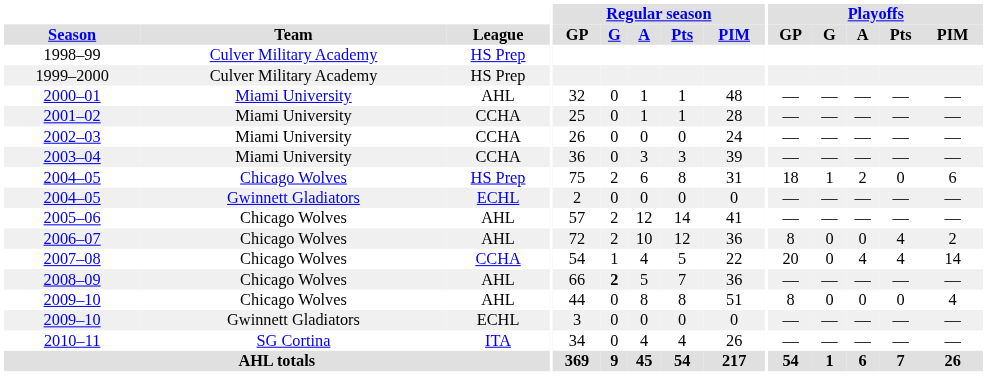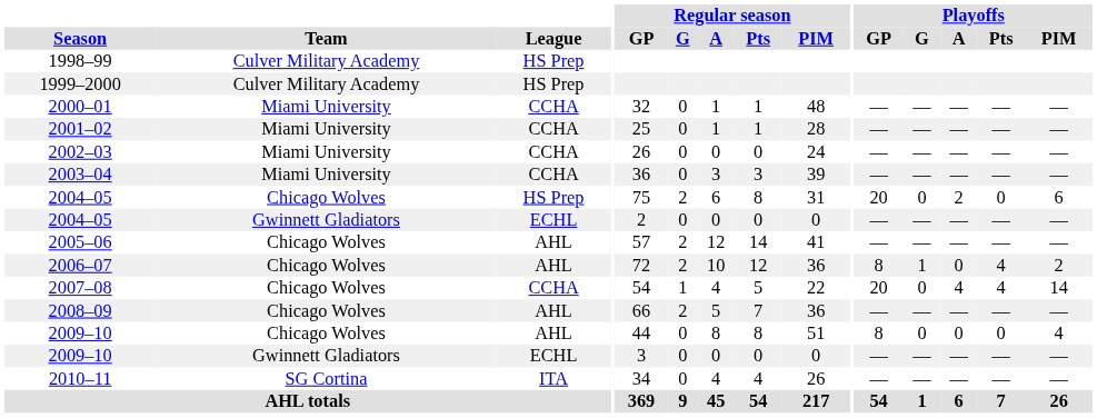 <table border="0" cellpadding="1" cellspacing="0" style="text-align:center; width:60em">
 <tr bgcolor="#e0e0e0">
 <th colspan="3" bgcolor="#ffffff"></th>
 <th rowspan="99" bgcolor="#ffffff"></th>
 <th colspan="5"><a href='#'>Regular season</a></th>
 <th rowspan="99" bgcolor="#ffffff"></th>
 <th colspan="5"><a href='#'>Playoffs</a></th>
 </tr>
 <tr bgcolor="#e0e0e0">
 <th><a href='#'>Season</a></th>
 <th>Team</th>
 <th>League</th>
 <th>GP</th>
 <th><a href='#'>G</a></th>
 <th><a href='#'>A</a></th>
 <th><a href='#'>Pts</a></th>
 <th><a href='#'>PIM</a></th>
 <th>GP</th>
 <th>G</th>
 <th>A</th>
 <th>Pts</th>
 <th>PIM</th>
 </tr>
 <tr>
 <td>1998–99</td>
 <td><a href='#'>Culver Military Academy</a></td>
 <td><a href='#'>HS Prep</a></td>
 <td></td>
 <td></td>
 <td></td>
 <td></td>
 <td></td>
 <td></td>
 <td></td>
 <td></td>
 <td></td>
 <td></td>
 </tr>
 <tr bgcolor="#f0f0f0">
 <td>1999–2000</td>
 <td>Culver Military Academy</td>
 <td>HS Prep</td>
 <td></td>
 <td></td>
 <td></td>
 <td></td>
 <td></td>
 <td></td>
 <td></td>
 <td></td>
 <td></td>
 <td></td>
 </tr>
 <tr>
 <td><a href='#'>2000–01</a></td>
 <td><a href='#'>Miami University</a></td>
-<td>AHL</td>
+<td><a href='#'>CCHA</a></td>
 <td>32</td>
 <td>0</td>
 <td>1</td>
 <td>1</td>
 <td>48</td>
 <td>—</td>
 <td>—</td>
 <td>—</td>
 <td>—</td>
 <td>—</td>
 </tr>
 <tr bgcolor="#f0f0f0">
 <td><a href='#'>2001–02</a></td>
 <td>Miami University</td>
 <td>CCHA</td>
 <td>25</td>
 <td>0</td>
 <td>1</td>
 <td>1</td>
 <td>28</td>
 <td>—</td>
 <td>—</td>
 <td>—</td>
 <td>—</td>
 <td>—</td>
 </tr>
 <tr>
 <td><a href='#'>2002–03</a></td>
 <td>Miami University</td>
 <td>CCHA</td>
 <td>26</td>
 <td>0</td>
 <td>0</td>
 <td>0</td>
 <td>24</td>
 <td>—</td>
 <td>—</td>
 <td>—</td>
 <td>—</td>
 <td>—</td>
 </tr>
 <tr bgcolor="#f0f0f0">
 <td><a href='#'>2003–04</a></td>
 <td>Miami University</td>
 <td>CCHA</td>
 <td>36</td>
 <td>0</td>
 <td>3</td>
 <td>3</td>
 <td>39</td>
 <td>—</td>
 <td>—</td>
 <td>—</td>
 <td>—</td>
 <td>—</td>
 </tr>
 <tr>
 <td><a href='#'>2004–05</a></td>
 <td><a href='#'>Chicago Wolves</a></td>
 <td><a href='#'>HS Prep</a></td>
 <td>75</td>
 <td>2</td>
 <td>6</td>
 <td>8</td>
 <td>31</td>
-<td>18</td>
-<td>1</td>
+<td>20</td>
+<td>0</td>
 <td>2</td>
 <td>0</td>
 <td>6</td>
 </tr>
 <tr bgcolor="#f0f0f0">
 <td><a href='#'>2004–05</a></td>
 <td><a href='#'>Gwinnett Gladiators</a></td>
 <td><a href='#'>ECHL</a></td>
 <td>2</td>
 <td>0</td>
 <td>0</td>
 <td>0</td>
 <td>0</td>
 <td>—</td>
 <td>—</td>
 <td>—</td>
 <td>—</td>
 <td>—</td>
 </tr>
 <tr>
 <td><a href='#'>2005–06</a></td>
 <td>Chicago Wolves</td>
 <td>AHL</td>
 <td>57</td>
 <td>2</td>
 <td>12</td>
 <td>14</td>
 <td>41</td>
 <td>—</td>
 <td>—</td>
 <td>—</td>
 <td>—</td>
 <td>—</td>
 </tr>
 <tr bgcolor="#f0f0f0">
 <td><a href='#'>2006–07</a></td>
 <td>Chicago Wolves</td>
 <td>AHL</td>
 <td>72</td>
 <td>2</td>
 <td>10</td>
 <td>12</td>
 <td>36</td>
 <td>8</td>
-<td>0</td>
+<td>1</td>
 <td>0</td>
 <td>4</td>
 <td>2</td>
 </tr>
 <tr>
 <td><a href='#'>2007–08</a></td>
 <td>Chicago Wolves</td>
 <td><a href='#'>CCHA</a></td>
 <td>54</td>
 <td>1</td>
 <td>4</td>
 <td>5</td>
 <td>22</td>
 <td>20</td>
 <td>0</td>
 <td>4</td>
 <td>4</td>
 <td>14</td>
 </tr>
 <tr bgcolor="#f0f0f0">
 <td><a href='#'>2008–09</a></td>
 <td>Chicago Wolves</td>
 <td>AHL</td>
 <td>66</td>
-<td><strong>2</strong></td>
+<td>2</td>
 <td>5</td>
 <td>7</td>
 <td>36</td>
 <td>—</td>
 <td>—</td>
 <td>—</td>
 <td>—</td>
 <td>—</td>
 </tr>
 <tr>
 <td><a href='#'>2009–10</a></td>
 <td>Chicago Wolves</td>
 <td>AHL</td>
 <td>44</td>
 <td>0</td>
 <td>8</td>
 <td>8</td>
 <td>51</td>
 <td>8</td>
 <td>0</td>
 <td>0</td>
 <td>0</td>
 <td>4</td>
 </tr>
 <tr bgcolor="#f0f0f0">
 <td><a href='#'>2009–10</a></td>
 <td>Gwinnett Gladiators</td>
 <td>ECHL</td>
 <td>3</td>
 <td>0</td>
 <td>0</td>
 <td>0</td>
 <td>0</td>
 <td>—</td>
 <td>—</td>
 <td>—</td>
 <td>—</td>
 <td>—</td>
 </tr>
 <tr>
 <td><a href='#'>2010–11</a></td>
 <td><a href='#'>SG Cortina</a></td>
 <td><a href='#'>ITA</a></td>
 <td>34</td>
 <td>0</td>
 <td>4</td>
 <td>4</td>
 <td>26</td>
 <td>—</td>
 <td>—</td>
 <td>—</td>
 <td>—</td>
 <td>—</td>
 </tr>
 <tr bgcolor="#e0e0e0">
 <th colspan="3">AHL totals</th>
 <th>369</th>
 <th>9</th>
 <th>45</th>
 <th>54</th>
 <th>217</th>
 <th>54</th>
 <th>1</th>
 <th>6</th>
 <th>7</th>
 <th>26</th>
 </tr>
 </table>
